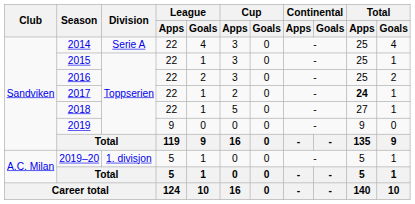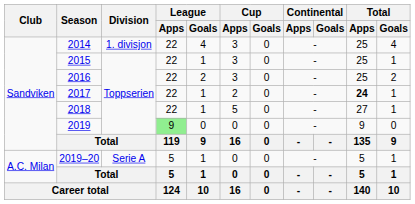 <table class="wikitable" style="text-align: center;">
 <tr>
 <th rowspan="2">Club</th>
 <th rowspan="2">Season</th>
 <th rowspan="2">Division</th>
 <th colspan="2">League</th>
 <th colspan="2">Cup</th>
 <th colspan="2">Continental</th>
 <th colspan="2">Total</th>
 </tr>
 <tr>
 <th>Apps</th>
 <th>Goals</th>
 <th>Apps</th>
 <th>Goals</th>
 <th>Apps</th>
 <th>Goals</th>
 <th>Apps</th>
 <th>Goals</th>
 </tr>
 <tr>
 <td rowspan="7" valign="center"><a href='#'>Sandviken</a></td>
 <td><a href='#'>2014</a></td>
-<td rowspan="1" valign="center"><a href='#'>Serie A</a></td>
+<td rowspan="1" valign="center"><a href='#'>1. divisjon</a></td>
 <td>22</td>
 <td>4</td>
 <td>3</td>
 <td>0</td>
 <td colspan="2">-</td>
 <td>25</td>
 <td>4</td>
 </tr>
 <tr>
 <td><a href='#'>2015</a></td>
 <td rowspan="5" valign="center"><a href='#'>Toppserien</a></td>
 <td>22</td>
 <td>1</td>
 <td>3</td>
 <td>0</td>
 <td colspan="2">-</td>
 <td>25</td>
 <td>1</td>
 </tr>
 <tr>
 <td><a href='#'>2016</a></td>
 <td>22</td>
 <td>2</td>
 <td>3</td>
 <td>0</td>
 <td colspan="2">-</td>
 <td>25</td>
 <td>2</td>
 </tr>
 <tr>
 <td><a href='#'>2017</a></td>
 <td>22</td>
 <td>1</td>
 <td>2</td>
 <td>0</td>
 <td colspan="2">-</td>
 <td><strong>24</strong></td>
 <td>1</td>
 </tr>
 <tr>
 <td><a href='#'>2018</a></td>
 <td>22</td>
 <td>1</td>
 <td>5</td>
 <td>0</td>
 <td colspan="2">-</td>
 <td>27</td>
 <td>1</td>
 </tr>
 <tr>
 <td><a href='#'>2019</a></td>
-<td>9</td>
+<td style="background: lightgreen;">9</td>
 <td>0</td>
 <td>0</td>
 <td>0</td>
 <td colspan="2">-</td>
 <td>9</td>
 <td>0</td>
 </tr>
 <tr>
 <th colspan="2">Total</th>
 <th>119</th>
 <th>9</th>
 <th>16</th>
 <th>0</th>
 <th>-</th>
 <th>-</th>
 <th>135</th>
 <th>9</th>
 </tr>
 <tr>
 <td rowspan="2" valign="center"><a href='#'>A.C. Milan</a></td>
 <td><a href='#'>2019–20</a></td>
-<td rowspan="1" valign="center"><a href='#'>1. divisjon</a></td>
+<td rowspan="1" valign="center"><a href='#'>Serie A</a></td>
 <td>5</td>
 <td>1</td>
 <td>0</td>
 <td>0</td>
 <td colspan="2">-</td>
 <td>5</td>
 <td>1</td>
 </tr>
 <tr>
 <th colspan="2">Total</th>
 <th>5</th>
 <th>1</th>
 <th>0</th>
 <th>0</th>
 <th>-</th>
 <th>-</th>
 <th>5</th>
 <th>1</th>
 </tr>
 <tr>
 <th colspan="3">Career total</th>
 <th>124</th>
 <th>10</th>
 <th>16</th>
 <th>0</th>
 <th>-</th>
 <th>-</th>
 <th>140</th>
 <th>10</th>
 </tr>
 </table>
